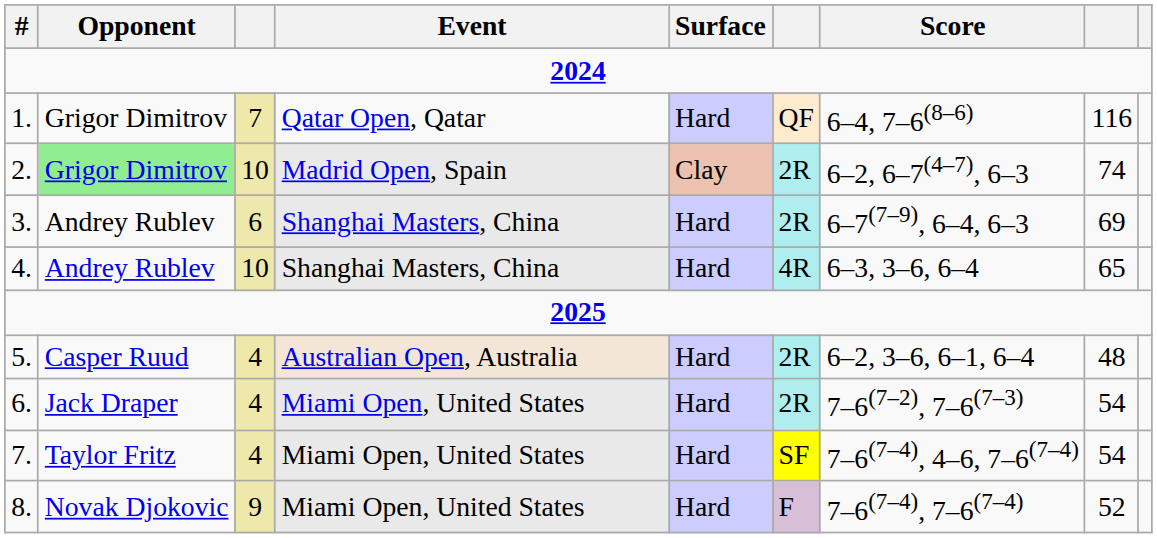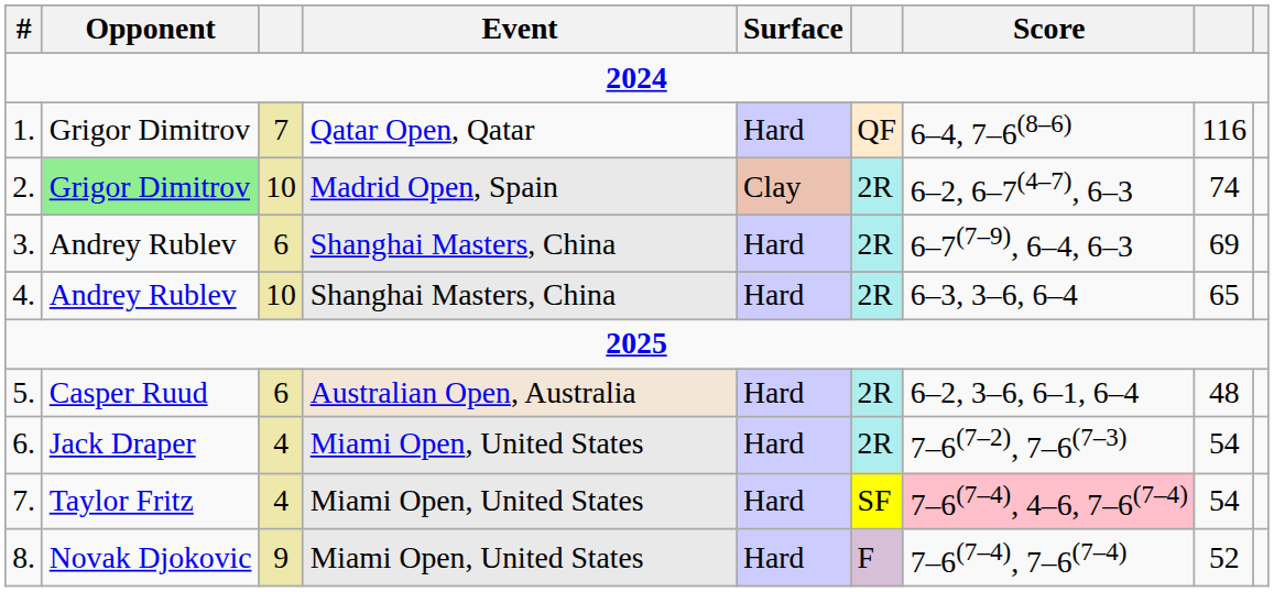 <table class="sortable wikitable">
 <tr>
 <th>#</th>
 <th>Opponent</th>
 <th></th>
 <th width=220>Event</th>
 <th>Surface</th>
 <th class=unsortable></th>
 <th class=unsortable>Score</th>
 <th></th>
 <th class=unsortable></th>
 </tr>
 <tr>
 <td colspan=9 style=text-align:center><strong><a href='#'>2024</a></strong></td>
 </tr>
 <tr>
 <td>1.</td>
 <td> Grigor Dimitrov</td>
 <td style=background:#eee8aa; align=center>7</td>
 <td><a href='#'>Qatar Open</a>, Qatar</td>
 <td style=background:#ccccff>Hard</td>
 <td style=background:#ffebcd>QF</td>
 <td>6–4, 7–6<sup>(8–6)</sup></td>
 <td align=center>116</td>
 <td></td>
 </tr>
 <tr>
 <td>2.</td>
 <td style="background: lightgreen;"> <a href='#'>Grigor Dimitrov</a></td>
 <td style=background:#eee8aa; align=center>10</td>
 <td style=background:#e9e9e9><a href='#'>Madrid Open</a>, Spain</td>
 <td style=background:#ebc2af>Clay</td>
 <td style=background:#afeeee>2R</td>
 <td>6–2, 6–7<sup>(4–7)</sup>, 6–3</td>
 <td align=center>74</td>
 <td></td>
 </tr>
 <tr>
 <td>3.</td>
 <td> Andrey Rublev</td>
 <td style=background:#eee8aa; align=center>6</td>
 <td style=background:#e9e9e9><a href='#'>Shanghai Masters</a>, China</td>
 <td style=background:#ccccff>Hard</td>
 <td style=background:#afeeee>2R</td>
 <td>6–7<sup>(7–9)</sup>, 6–4, 6–3</td>
 <td align=center>69</td>
 <td></td>
 </tr>
 <tr>
 <td>4.</td>
 <td> <a href='#'>Andrey Rublev</a></td>
 <td style=background:#eee8aa; align=center>10</td>
 <td style=background:#e9e9e9>Shanghai Masters, China</td>
 <td style=background:#ccccff>Hard</td>
-<td style=background:#afeeee>4R</td>
+<td style=background:#afeeee>2R</td>
 <td>6–3, 3–6, 6–4</td>
 <td align=center>65</td>
 <td></td>
 </tr>
 <tr>
 <td colspan=9 style=text-align:center><strong><a href='#'>2025</a></strong></td>
 </tr>
 <tr>
 <td>5.</td>
 <td> <a href='#'>Casper Ruud</a></td>
-<td style=background:#eee8aa; align=center>4</td>
+<td style=background:#eee8aa; align=center>6</td>
 <td style=background:#f3e6d7><a href='#'>Australian Open</a>, Australia</td>
 <td style=background:#ccccff>Hard</td>
 <td style=background:#afeeee>2R</td>
 <td>6–2, 3–6, 6–1, 6–4</td>
 <td align=center>48</td>
 <td></td>
 </tr>
 <tr>
 <td>6.</td>
 <td> <a href='#'>Jack Draper</a></td>
 <td style=background:#eee8aa; align=center>4</td>
 <td style=background:#e9e9e9><a href='#'>Miami Open</a>, United States</td>
 <td style=background:#ccccff>Hard</td>
 <td style=background:#afeeee>2R</td>
 <td>7–6<sup>(7–2)</sup>, 7–6<sup>(7–3)</sup></td>
 <td align=center>54</td>
 <td></td>
 </tr>
 <tr>
 <td>7.</td>
 <td> <a href='#'>Taylor Fritz</a></td>
 <td style=background:#eee8aa; align=center>4</td>
 <td style=background:#e9e9e9>Miami Open, United States</td>
 <td style=background:#ccccff>Hard</td>
 <td style=background:yellow>SF</td>
-<td>7–6<sup>(7–4)</sup>, 4–6, 7–6<sup>(7–4)</sup></td>
+<td style="background: pink;">7–6<sup>(7–4)</sup>, 4–6, 7–6<sup>(7–4)</sup></td>
 <td align=center>54</td>
 <td></td>
 </tr>
 <tr>
 <td>8.</td>
 <td> <a href='#'>Novak Djokovic</a></td>
 <td style=background:#eee8aa; align=center>9</td>
 <td style=background:#e9e9e9>Miami Open, United States</td>
 <td style=background:#ccccff>Hard</td>
 <td bgcolor=thistle>F</td>
 <td>7–6<sup>(7–4)</sup>, 7–6<sup>(7–4)</sup></td>
 <td align=center>52</td>
 <td></td>
 </tr>
 </table>
